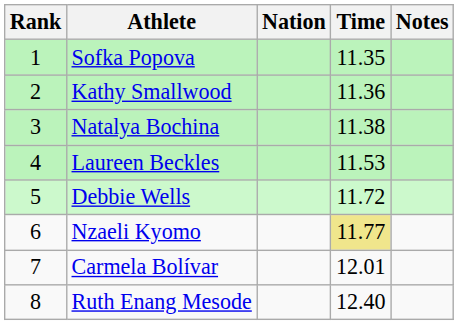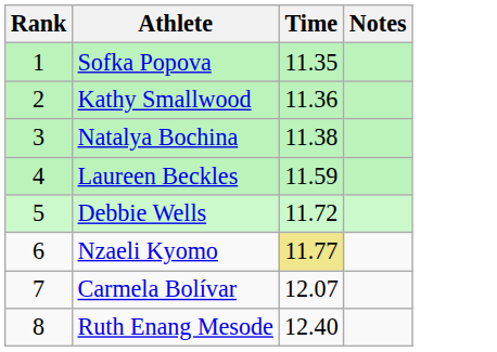 <table class="wikitable sortable" style="text-align:center">
 <tr>
 <th>Rank</th>
 <th>Athlete</th>
-<th>Nation</th>
 <th>Time</th>
 <th>Notes</th>
 </tr>
 <tr style="background:#bbf3bb;">
 <td>1</td>
 <td align=left><a href='#'>Sofka Popova</a></td>
-<td align=left></td>
 <td>11.35</td>
 <td></td>
 </tr>
 <tr style="background:#bbf3bb;">
 <td>2</td>
 <td align=left><a href='#'>Kathy Smallwood</a></td>
-<td align=left></td>
 <td>11.36</td>
 <td></td>
 </tr>
 <tr style="background:#bbf3bb;">
 <td>3</td>
 <td align=left><a href='#'>Natalya Bochina</a></td>
-<td align=left></td>
 <td>11.38</td>
 <td></td>
 </tr>
 <tr style="background:#bbf3bb;">
 <td>4</td>
 <td align=left><a href='#'>Laureen Beckles</a></td>
-<td align=left></td>
-<td>11.53</td>
+<td>11.59</td>
 <td></td>
 </tr>
 <tr style="background:#ccf9cc;">
 <td>5</td>
 <td align=left><a href='#'>Debbie Wells</a></td>
-<td align=left></td>
 <td>11.72</td>
 <td></td>
 </tr>
 <tr>
 <td>6</td>
 <td align=left><a href='#'>Nzaeli Kyomo</a></td>
-<td align=left></td>
 <td style="background: khaki;">11.77</td>
 <td></td>
 </tr>
 <tr>
 <td>7</td>
 <td align=left><a href='#'>Carmela Bolívar</a></td>
-<td align=left></td>
-<td>12.01</td>
+<td>12.07</td>
 <td></td>
 </tr>
 <tr>
 <td>8</td>
 <td align=left><a href='#'>Ruth Enang Mesode</a></td>
-<td align=left></td>
 <td>12.40</td>
 <td></td>
 </tr>
 </table>
